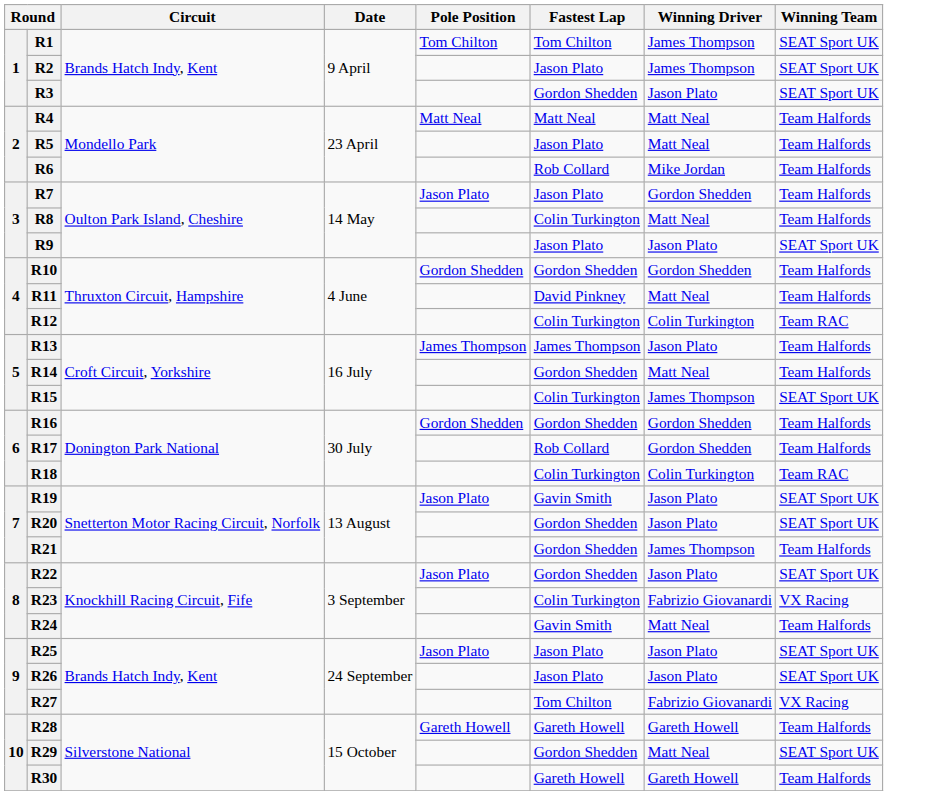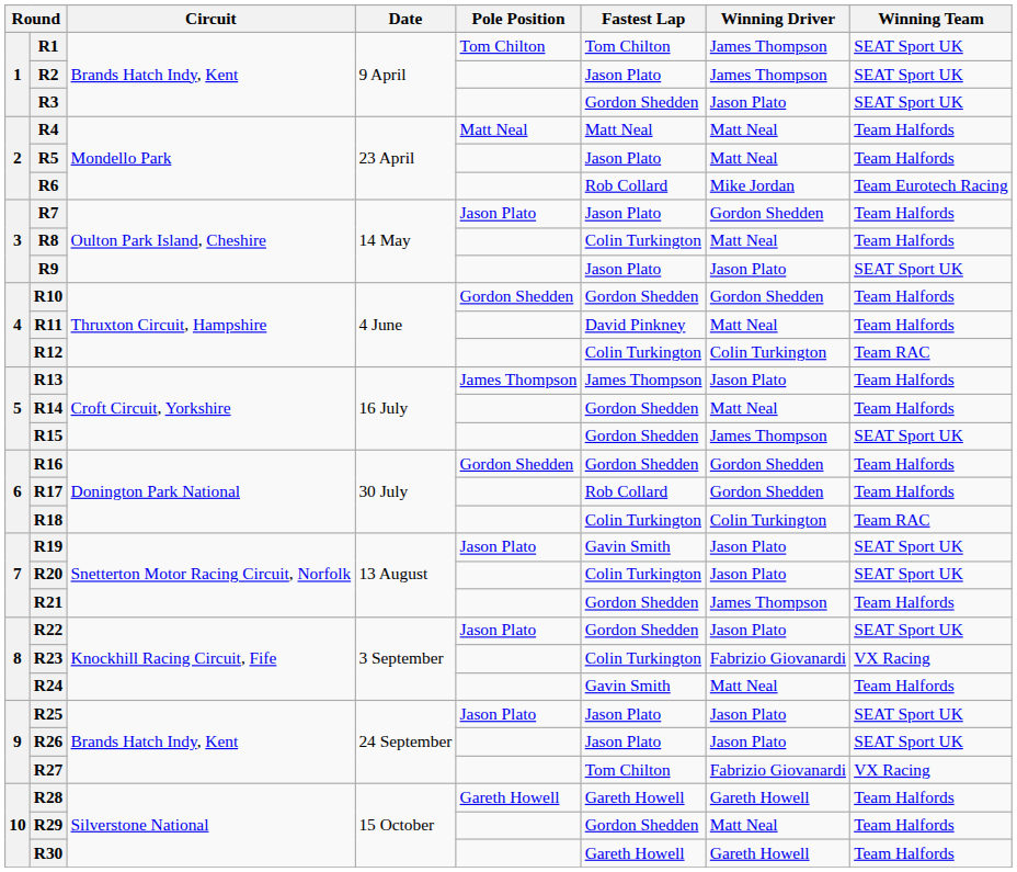 <table class="wikitable" style="font-size: 85%">
 <tr>
 <th colspan=2>Round</th>
 <th>Circuit</th>
 <th>Date</th>
 <th>Pole Position</th>
 <th>Fastest Lap</th>
 <th>Winning Driver</th>
 <th>Winning Team</th>
 </tr>
 <tr>
 <th rowspan=3>1</th>
 <th>R1</th>
 <td rowspan=3><a href='#'>Brands Hatch Indy</a>, <a href='#'>Kent</a></td>
 <td rowspan=3>9 April</td>
 <td> <a href='#'>Tom Chilton</a></td>
 <td> <a href='#'>Tom Chilton</a></td>
 <td nowrap> <a href='#'>James Thompson</a></td>
 <td><a href='#'>SEAT Sport UK</a></td>
 </tr>
 <tr>
 <th>R2</th>
 <td></td>
 <td> <a href='#'>Jason Plato</a></td>
 <td> <a href='#'>James Thompson</a></td>
 <td><a href='#'>SEAT Sport UK</a></td>
 </tr>
 <tr>
 <th>R3</th>
 <td></td>
 <td> <a href='#'>Gordon Shedden</a></td>
 <td> <a href='#'>Jason Plato</a></td>
 <td><a href='#'>SEAT Sport UK</a></td>
 </tr>
 <tr>
 <th rowspan=3>2</th>
 <th>R4</th>
 <td rowspan=3><a href='#'>Mondello Park</a></td>
 <td rowspan=3>23 April</td>
 <td> <a href='#'>Matt Neal</a></td>
 <td> <a href='#'>Matt Neal</a></td>
 <td> <a href='#'>Matt Neal</a></td>
 <td><a href='#'>Team Halfords</a></td>
 </tr>
 <tr>
 <th>R5</th>
 <td></td>
 <td> <a href='#'>Jason Plato</a></td>
 <td> <a href='#'>Matt Neal</a></td>
 <td><a href='#'>Team Halfords</a></td>
 </tr>
 <tr>
 <th>R6</th>
 <td></td>
 <td> <a href='#'>Rob Collard</a></td>
 <td> <a href='#'>Mike Jordan</a></td>
-<td><a href='#'>Team Halfords</a></td>
+<td nowrap><a href='#'>Team Eurotech Racing</a></td>
 </tr>
 <tr>
 <th rowspan=3>3</th>
 <th>R7</th>
 <td rowspan=3><a href='#'>Oulton Park Island</a>, <a href='#'>Cheshire</a></td>
 <td rowspan=3>14 May</td>
 <td> <a href='#'>Jason Plato</a></td>
 <td> <a href='#'>Jason Plato</a></td>
 <td> <a href='#'>Gordon Shedden</a></td>
 <td><a href='#'>Team Halfords</a></td>
 </tr>
 <tr>
 <th>R8</th>
 <td></td>
 <td nowrap> <a href='#'>Colin Turkington</a></td>
 <td> <a href='#'>Matt Neal</a></td>
 <td><a href='#'>Team Halfords</a></td>
 </tr>
 <tr>
 <th>R9</th>
 <td></td>
 <td> <a href='#'>Jason Plato</a></td>
 <td> <a href='#'>Jason Plato</a></td>
 <td><a href='#'>SEAT Sport UK</a></td>
 </tr>
 <tr>
 <th rowspan=3>4</th>
 <th>R10</th>
 <td rowspan=3><a href='#'>Thruxton Circuit</a>, <a href='#'>Hampshire</a></td>
 <td rowspan=3>4 June</td>
 <td> <a href='#'>Gordon Shedden</a></td>
 <td> <a href='#'>Gordon Shedden</a></td>
 <td> <a href='#'>Gordon Shedden</a></td>
 <td><a href='#'>Team Halfords</a></td>
 </tr>
 <tr>
 <th>R11</th>
 <td></td>
 <td> <a href='#'>David Pinkney</a></td>
 <td> <a href='#'>Matt Neal</a></td>
 <td><a href='#'>Team Halfords</a></td>
 </tr>
 <tr>
 <th>R12</th>
 <td></td>
 <td> <a href='#'>Colin Turkington</a></td>
 <td> <a href='#'>Colin Turkington</a></td>
 <td><a href='#'>Team RAC</a></td>
 </tr>
 <tr>
 <th rowspan=3>5</th>
 <th>R13</th>
 <td rowspan=3><a href='#'>Croft Circuit</a>, <a href='#'>Yorkshire</a></td>
 <td rowspan=3>16 July</td>
 <td nowrap> <a href='#'>James Thompson</a></td>
 <td nowrap> <a href='#'>James Thompson</a></td>
 <td> <a href='#'>Jason Plato</a></td>
 <td><a href='#'>Team Halfords</a></td>
 </tr>
 <tr>
 <th>R14</th>
 <td></td>
 <td> <a href='#'>Gordon Shedden</a></td>
 <td> <a href='#'>Matt Neal</a></td>
 <td><a href='#'>Team Halfords</a></td>
 </tr>
 <tr>
 <th>R15</th>
 <td></td>
-<td> <a href='#'>Colin Turkington</a></td>
+<td> <a href='#'>Gordon Shedden</a></td>
 <td> <a href='#'>James Thompson</a></td>
 <td><a href='#'>SEAT Sport UK</a></td>
 </tr>
 <tr>
 <th rowspan=3>6</th>
 <th>R16</th>
 <td rowspan=3><a href='#'> Donington Park National</a></td>
 <td rowspan=3>30 July</td>
 <td> <a href='#'>Gordon Shedden</a></td>
 <td> <a href='#'>Gordon Shedden</a></td>
 <td> <a href='#'>Gordon Shedden</a></td>
 <td><a href='#'>Team Halfords</a></td>
 </tr>
 <tr>
 <th>R17</th>
 <td></td>
 <td> <a href='#'>Rob Collard</a></td>
 <td> <a href='#'>Gordon Shedden</a></td>
 <td><a href='#'>Team Halfords</a></td>
 </tr>
 <tr>
 <th>R18</th>
 <td></td>
 <td> <a href='#'>Colin Turkington</a></td>
 <td> <a href='#'>Colin Turkington</a></td>
 <td><a href='#'>Team RAC</a></td>
 </tr>
 <tr>
 <th rowspan=3>7</th>
 <th>R19</th>
 <td rowspan=3 nowrap><a href='#'>Snetterton Motor Racing Circuit</a>, <a href='#'>Norfolk</a></td>
 <td rowspan=3>13 August</td>
 <td> <a href='#'>Jason Plato</a></td>
 <td> <a href='#'>Gavin Smith</a></td>
 <td> <a href='#'>Jason Plato</a></td>
 <td><a href='#'>SEAT Sport UK</a></td>
 </tr>
 <tr>
 <th>R20</th>
 <td></td>
-<td> <a href='#'>Gordon Shedden</a></td>
+<td> <a href='#'>Colin Turkington</a></td>
 <td> <a href='#'>Jason Plato</a></td>
 <td><a href='#'>SEAT Sport UK</a></td>
 </tr>
 <tr>
 <th>R21</th>
 <td></td>
 <td> <a href='#'>Gordon Shedden</a></td>
 <td> <a href='#'>James Thompson</a></td>
 <td><a href='#'>Team Halfords</a></td>
 </tr>
 <tr>
 <th rowspan=3>8</th>
 <th>R22</th>
 <td rowspan=3><a href='#'>Knockhill Racing Circuit</a>, <a href='#'>Fife</a></td>
 <td rowspan=3>3 September</td>
 <td> <a href='#'>Jason Plato</a></td>
 <td> <a href='#'>Gordon Shedden</a></td>
 <td> <a href='#'>Jason Plato</a></td>
 <td><a href='#'>SEAT Sport UK</a></td>
 </tr>
 <tr>
 <th>R23</th>
 <td></td>
 <td> <a href='#'>Colin Turkington</a></td>
 <td> <a href='#'>Fabrizio Giovanardi</a></td>
 <td><a href='#'>VX Racing</a></td>
 </tr>
 <tr>
 <th>R24</th>
 <td></td>
 <td> <a href='#'>Gavin Smith</a></td>
 <td> <a href='#'>Matt Neal</a></td>
 <td><a href='#'>Team Halfords</a></td>
 </tr>
 <tr>
 <th rowspan=3>9</th>
 <th>R25</th>
 <td rowspan=3><a href='#'>Brands Hatch Indy</a>, <a href='#'>Kent</a></td>
 <td rowspan=3 nowrap>24 September</td>
 <td> <a href='#'>Jason Plato</a></td>
 <td> <a href='#'>Jason Plato</a></td>
 <td> <a href='#'>Jason Plato</a></td>
 <td><a href='#'>SEAT Sport UK</a></td>
 </tr>
 <tr>
 <th>R26</th>
 <td></td>
 <td> <a href='#'>Jason Plato</a></td>
 <td> <a href='#'>Jason Plato</a></td>
 <td><a href='#'>SEAT Sport UK</a></td>
 </tr>
 <tr>
 <th>R27</th>
 <td></td>
 <td> <a href='#'>Tom Chilton</a></td>
 <td nowrap> <a href='#'>Fabrizio Giovanardi</a></td>
 <td><a href='#'>VX Racing</a></td>
 </tr>
 <tr>
 <th rowspan=3>10</th>
 <th>R28</th>
 <td rowspan=3><a href='#'>Silverstone National</a></td>
 <td rowspan=3>15 October</td>
 <td> <a href='#'>Gareth Howell</a></td>
 <td> <a href='#'>Gareth Howell</a></td>
 <td> <a href='#'>Gareth Howell</a></td>
 <td><a href='#'>Team Halfords</a></td>
 </tr>
 <tr>
 <th>R29</th>
 <td></td>
 <td> <a href='#'>Gordon Shedden</a></td>
 <td> <a href='#'>Matt Neal</a></td>
-<td><a href='#'>SEAT Sport UK</a></td>
+<td><a href='#'>Team Halfords</a></td>
 </tr>
 <tr>
 <th>R30</th>
 <td></td>
 <td> <a href='#'>Gareth Howell</a></td>
 <td> <a href='#'>Gareth Howell</a></td>
 <td><a href='#'>Team Halfords</a></td>
 </tr>
 <tr>
 </tr>
 </table>
